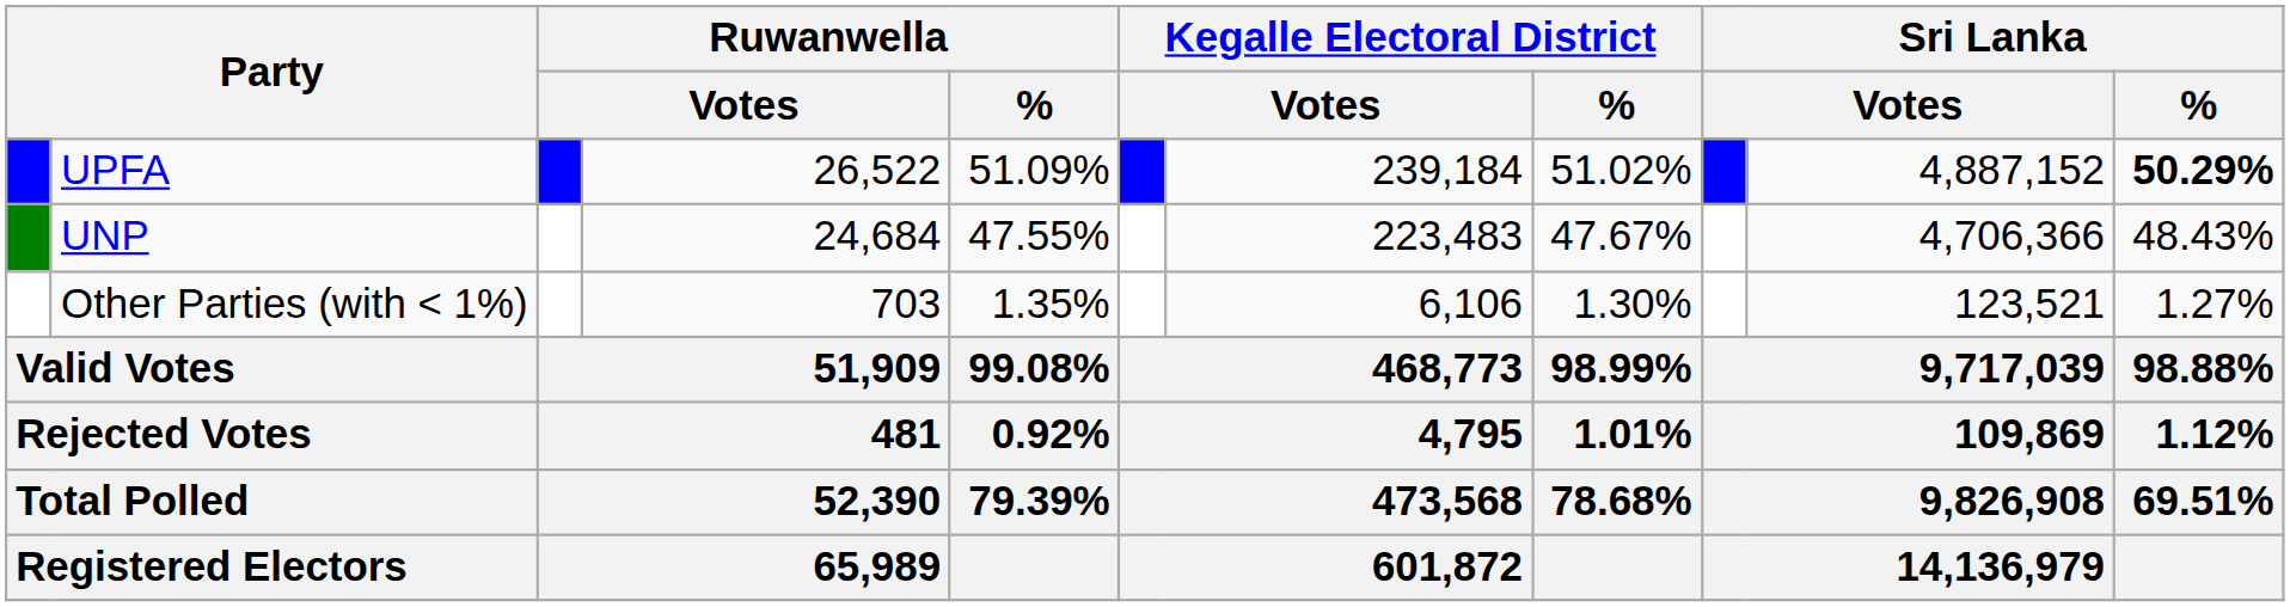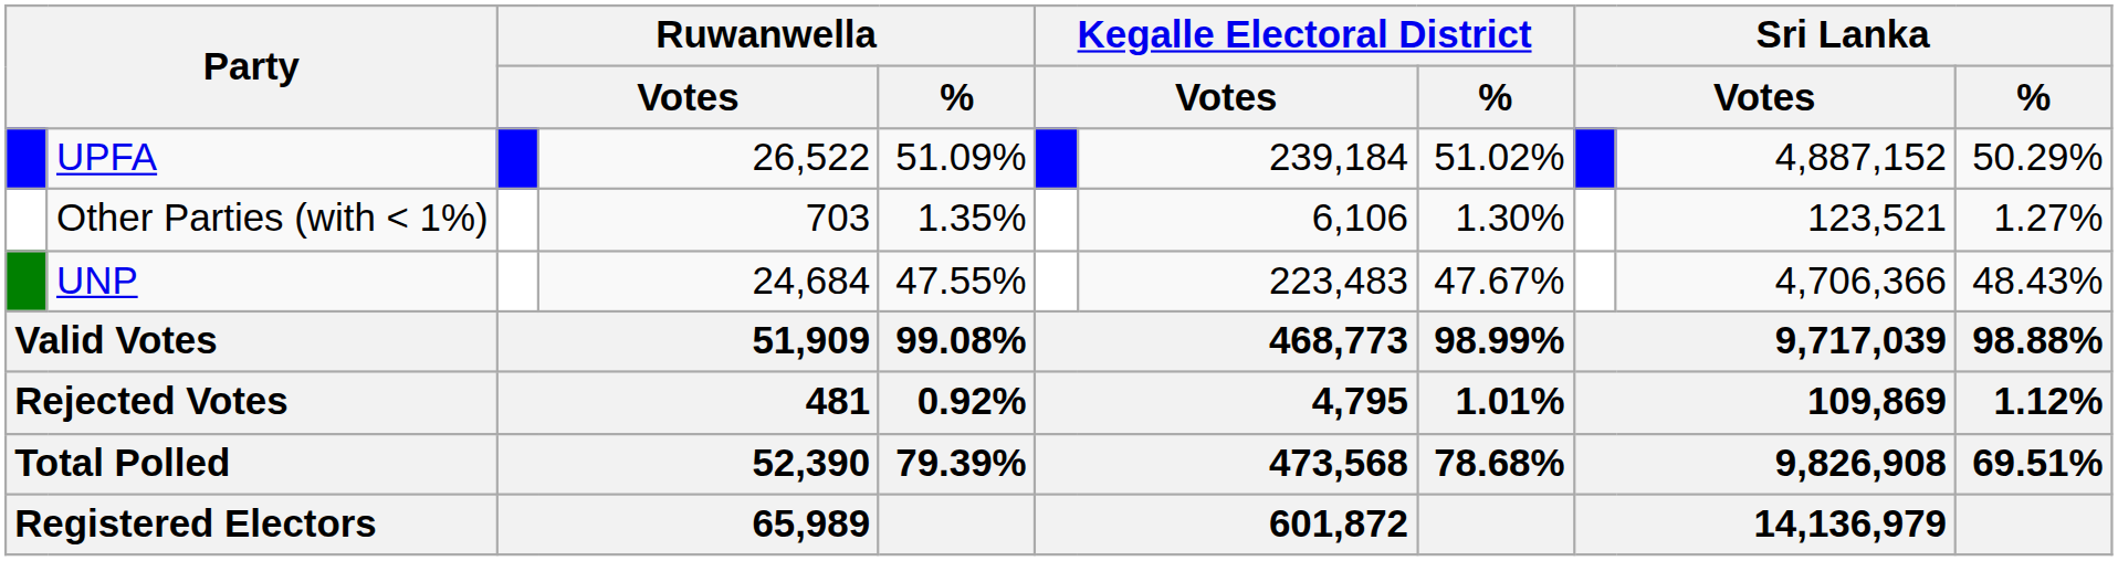 <table class="wikitable">
 <tr>
 <th colspan="2" width="144px"rowspan="2">Party</th>
 <th colspan="3" width="216px">Ruwanwella</th>
 <th colspan="3" width="216px"><a href='#'>Kegalle Electoral District</a></th>
 <th colspan="3" width="216px">Sri Lanka</th>
 </tr>
 <tr>
 <th colspan="2" width="144px">Votes</th>
 <th>%</th>
 <th colspan="2" width="144px">Votes</th>
 <th>%</th>
 <th colspan="2" width="144px">Votes</th>
 <th>%</th>
 </tr>
 <tr>
 <td style="background-color:blue;" width="10px"></td>
 <td style="text-align:left;"><a href='#'>UPFA</a></td>
 <td style="background-color:blue;" width="10px"></td>
 <td style="text-align:right;">26,522</td>
 <td style="text-align:right;">51.09%</td>
 <td style="background-color:blue;" width="10px"></td>
 <td style="text-align:right;">239,184</td>
 <td style="text-align:right;">51.02%</td>
 <td style="background-color:blue;" width="10px"></td>
 <td style="text-align:right;">4,887,152</td>
-<td style="text-align:right;"><strong>50.29%</strong></td>
+<td style="text-align:right;">50.29%</td>
+</tr>
+<tr>
+<td style="background-color:white;" width="10px"></td>
+<td style="text-align:left;">Other Parties (with < 1%)</td>
+<td style="background-color:white;" width="10px"></td>
+<td style="text-align:right;">703</td>
+<td style="text-align:right;">1.35%</td>
+<td style="background-color:white;" width="10px"></td>
+<td style="text-align:right;">6,106</td>
+<td style="text-align:right;">1.30%</td>
+<td style="background-color:white;" width="10px"></td>
+<td style="text-align:right;">123,521</td>
+<td style="text-align:right;">1.27%</td>
 </tr>
 <tr>
 <td style="background-color:green;" width="10px"></td>
 <td style="text-align:left;"><a href='#'>UNP</a></td>
 <td style="background-color:white;" width="10px"></td>
 <td style="text-align:right;">24,684</td>
 <td style="text-align:right;">47.55%</td>
 <td style="background-color:white;" width="10px"></td>
 <td style="text-align:right;">223,483</td>
 <td style="text-align:right;">47.67%</td>
 <td style="background-color:white;" width="10px"></td>
 <td style="text-align:right;">4,706,366</td>
 <td style="text-align:right;">48.43%</td>
-</tr>
-<tr>
-<td style="background-color:white;" width="10px"></td>
-<td style="text-align:left;">Other Parties (with < 1%)</td>
-<td style="background-color:white;" width="10px"></td>
-<td style="text-align:right;">703</td>
-<td style="text-align:right;">1.35%</td>
-<td style="background-color:white;" width="10px"></td>
-<td style="text-align:right;">6,106</td>
-<td style="text-align:right;">1.30%</td>
-<td style="background-color:white;" width="10px"></td>
-<td style="text-align:right;">123,521</td>
-<td style="text-align:right;">1.27%</td>
 </tr>
 <tr>
 <th colspan="2" width="144px"style="text-align:left;">Valid Votes</th>
 <th style="text-align:right;"colspan="2" width="144px">51,909</th>
 <th style="text-align:right;">99.08%</th>
 <th style="text-align:right;"colspan="2" width="144px">468,773</th>
 <th style="text-align:right;">98.99%</th>
 <th style="text-align:right;"colspan="2" width="144px">9,717,039</th>
 <th style="text-align:right;">98.88%</th>
 </tr>
 <tr>
 <th colspan="2" width="144px"style="text-align:left;">Rejected Votes</th>
 <th style="text-align:right;"colspan="2" width="144px">481</th>
 <th style="text-align:right;">0.92%</th>
 <th style="text-align:right;"colspan="2" width="144px">4,795</th>
 <th style="text-align:right;">1.01%</th>
 <th style="text-align:right;"colspan="2" width="144px">109,869</th>
 <th style="text-align:right;">1.12%</th>
 </tr>
 <tr>
 <th colspan="2" width="144px"style="text-align:left;">Total Polled</th>
 <th style="text-align:right;"colspan="2" width="144px">52,390</th>
 <th style="text-align:right;">79.39%</th>
 <th style="text-align:right;"colspan="2" width="144px">473,568</th>
 <th style="text-align:right;">78.68%</th>
 <th style="text-align:right;"colspan="2" width="144px">9,826,908</th>
 <th style="text-align:right;">69.51%</th>
 </tr>
 <tr>
 <th colspan="2" width="144px"style="text-align:left;">Registered Electors</th>
 <th style="text-align:right;"colspan="2" width="144px">65,989</th>
 <th></th>
 <th style="text-align:right;"colspan="2" width="144px">601,872</th>
 <th></th>
 <th style="text-align:right;"colspan="2" width="144px">14,136,979</th>
 <th></th>
 </tr>
 </table>
